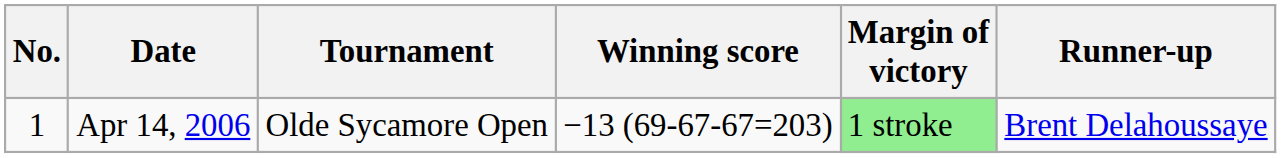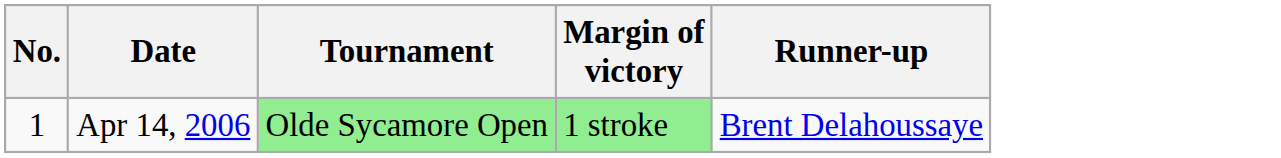 <table class="wikitable" style="font-size:95%;">
 <tr>
 <th>No.</th>
 <th>Date</th>
 <th>Tournament</th>
-<th>Winning score</th>
 <th>Margin of<br>victory</th>
 <th>Runner-up</th>
 </tr>
 <tr>
 <td align=center>1</td>
 <td align=right>Apr 14, <a href='#'>2006</a></td>
-<td>Olde Sycamore Open</td>
-<td>−13 (69-67-67=203)</td>
+<td style="background: lightgreen;">Olde Sycamore Open</td>
 <td style="background: lightgreen;">1 stroke</td>
 <td> <a href='#'>Brent Delahoussaye</a></td>
 </tr>
 </table>
